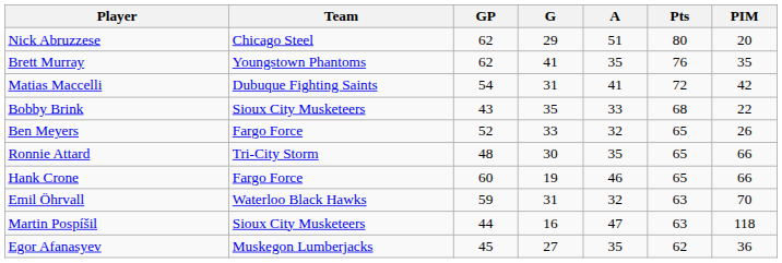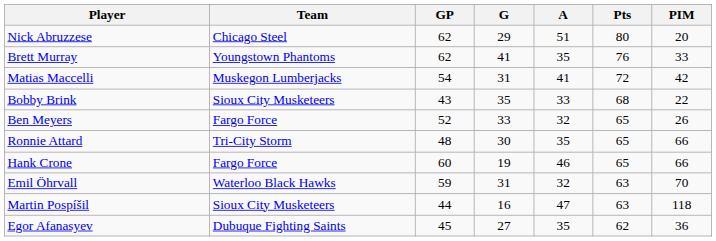 <table class="wikitable sortable" style="text-align: center">
 <tr>
 <td class="unsortable" align=center bgcolor=#F2F2F2 style="width: 15em"><strong>Player</strong></td>
 <th style="width: 15em">Team</th>
 <th style="width: 4em">GP</th>
 <th style="width: 4em">G</th>
 <th style="width: 4em">A</th>
 <th style="width: 4em">Pts</th>
 <th style="width: 4em">PIM</th>
 </tr>
 <tr>
 <td align=left><a href='#'>Nick Abruzzese</a></td>
 <td align=left><a href='#'>Chicago Steel</a></td>
 <td>62</td>
 <td>29</td>
 <td>51</td>
 <td>80</td>
 <td>20</td>
 </tr>
 <tr>
 <td align=left><a href='#'>Brett Murray</a></td>
 <td align=left><a href='#'>Youngstown Phantoms</a></td>
 <td>62</td>
 <td>41</td>
 <td>35</td>
 <td>76</td>
-<td>35</td>
+<td>33</td>
 </tr>
 <tr>
 <td align=left><a href='#'>Matias Maccelli</a></td>
-<td align=left><a href='#'>Dubuque Fighting Saints</a></td>
+<td align=left><a href='#'>Muskegon Lumberjacks</a></td>
 <td>54</td>
 <td>31</td>
 <td>41</td>
 <td>72</td>
 <td>42</td>
 </tr>
 <tr>
 <td align=left><a href='#'>Bobby Brink</a></td>
 <td align=left><a href='#'>Sioux City Musketeers</a></td>
 <td>43</td>
 <td>35</td>
 <td>33</td>
 <td>68</td>
 <td>22</td>
 </tr>
 <tr>
 <td align=left><a href='#'>Ben Meyers</a></td>
 <td align=left><a href='#'>Fargo Force</a></td>
 <td>52</td>
 <td>33</td>
 <td>32</td>
 <td>65</td>
 <td>26</td>
 </tr>
 <tr>
 <td align=left><a href='#'>Ronnie Attard</a></td>
 <td align=left><a href='#'>Tri-City Storm</a></td>
 <td>48</td>
 <td>30</td>
 <td>35</td>
 <td>65</td>
 <td>66</td>
 </tr>
 <tr>
 <td align=left><a href='#'>Hank Crone</a></td>
 <td align=left><a href='#'>Fargo Force</a></td>
 <td>60</td>
 <td>19</td>
 <td>46</td>
 <td>65</td>
 <td>66</td>
 </tr>
 <tr>
 <td align=left><a href='#'>Emil Öhrvall</a></td>
 <td align=left><a href='#'>Waterloo Black Hawks</a></td>
 <td>59</td>
 <td>31</td>
 <td>32</td>
 <td>63</td>
 <td>70</td>
 </tr>
 <tr>
 <td align=left><a href='#'>Martin Pospíšil</a></td>
 <td align=left><a href='#'>Sioux City Musketeers</a></td>
 <td>44</td>
 <td>16</td>
 <td>47</td>
 <td>63</td>
 <td>118</td>
 </tr>
 <tr>
 <td align=left><a href='#'>Egor Afanasyev</a></td>
-<td align=left><a href='#'>Muskegon Lumberjacks</a></td>
+<td align=left><a href='#'>Dubuque Fighting Saints</a></td>
 <td>45</td>
 <td>27</td>
 <td>35</td>
 <td>62</td>
 <td>36</td>
 </tr>
 </table>
